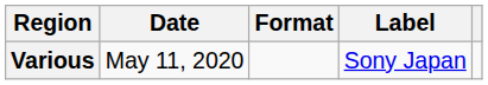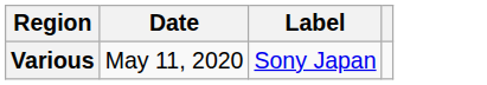 <table class="wikitable plainrowheaders">
 <tr>
 <th scope="col">Region</th>
 <th scope="col">Date</th>
-<th scope="col">Format</th>
 <th scope="col">Label</th>
 <th scope="col"></th>
 </tr>
 <tr>
 <th scope="row">Various</th>
 <td>May 11, 2020</td>
-<td></td>
 <td><a href='#'>Sony Japan</a></td>
 <td style="text-align:center"></td>
 </tr>
 </table>
